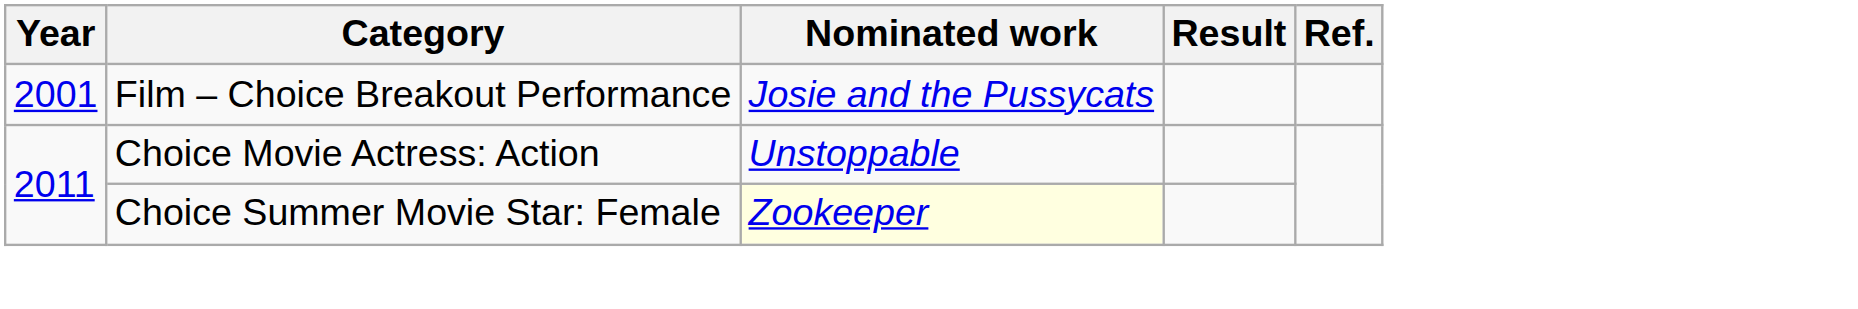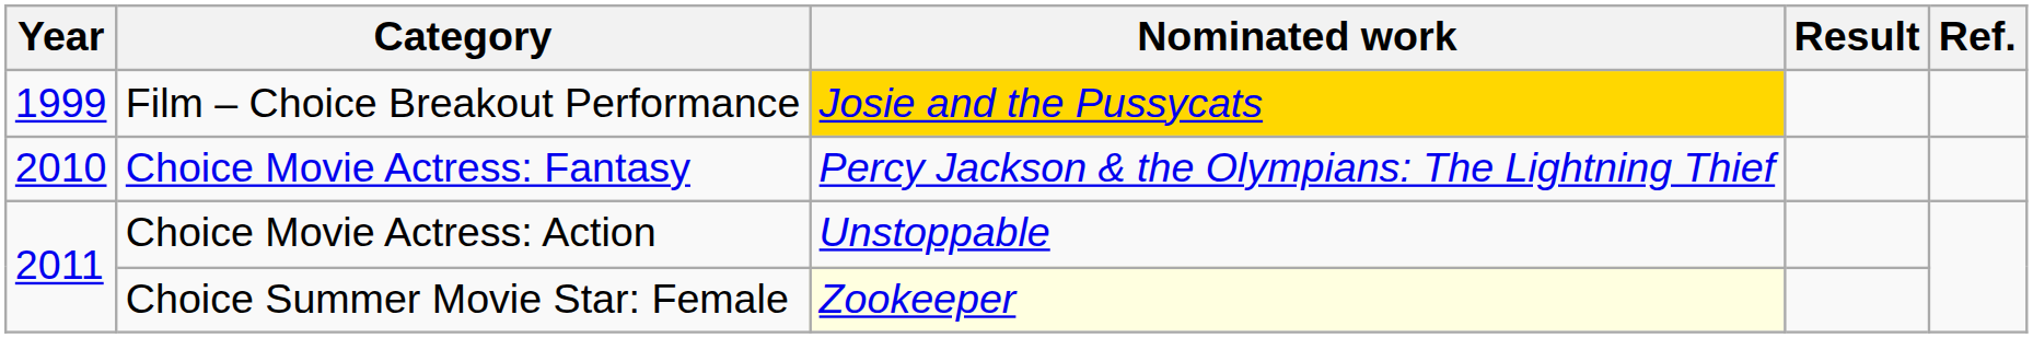 <table class="wikitable">
 <tr>
 <th>Year</th>
 <th>Category</th>
 <th>Nominated work</th>
 <th>Result</th>
 <th>Ref.</th>
 </tr>
 <tr>
-<td><a href='#'>2001</a></td>
+<td><a href='#'>1999</a></td>
 <td>Film – Choice Breakout Performance</td>
-<td><em><a href='#'>Josie and the Pussycats</a></em></td>
+<td style="background: gold;"><em><a href='#'>Josie and the Pussycats</a></em></td>
+<td></td>
+<td></td>
+</tr>
+<tr>
+<td><a href='#'>2010</a></td>
+<td><a href='#'>Choice Movie Actress: Fantasy</a></td>
+<td><em><a href='#'>Percy Jackson & the Olympians: The Lightning Thief</a></em></td>
 <td></td>
 <td></td>
 </tr>
 <tr>
 <td rowspan="2"><a href='#'>2011</a></td>
 <td>Choice Movie Actress: Action</td>
 <td><em><a href='#'>Unstoppable</a></em></td>
 <td></td>
 <td rowspan="2"></td>
 </tr>
 <tr>
 <td>Choice Summer Movie Star: Female</td>
 <td style="background: lightyellow;"><em><a href='#'>Zookeeper</a></em></td>
 <td></td>
 </tr>
 </table>
